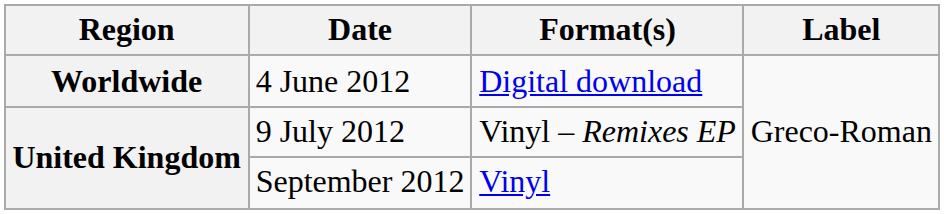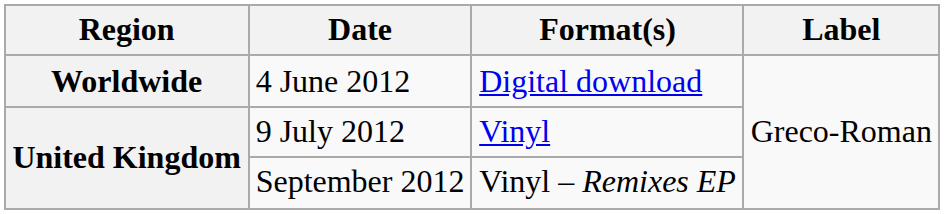 <table class="wikitable plainrowheaders">
 <tr>
 <th scope="col">Region</th>
 <th scope="col">Date</th>
 <th scope="col">Format(s)</th>
 <th scope="col">Label</th>
 </tr>
 <tr>
 <th scope="row">Worldwide</th>
 <td>4 June 2012</td>
 <td><a href='#'>Digital download</a></td>
 <td rowspan=3>Greco-Roman</td>
 </tr>
 <tr>
 <th scope="row" rowspan=2>United Kingdom</th>
 <td>9 July 2012</td>
-<td>Vinyl – <em>Remixes EP</em></td>
+<td><a href='#'>Vinyl</a></td>
 </tr>
 <tr>
 <td>September 2012</td>
-<td><a href='#'>Vinyl</a></td>
+<td>Vinyl – <em>Remixes EP</em></td>
 </tr>
 </table>
